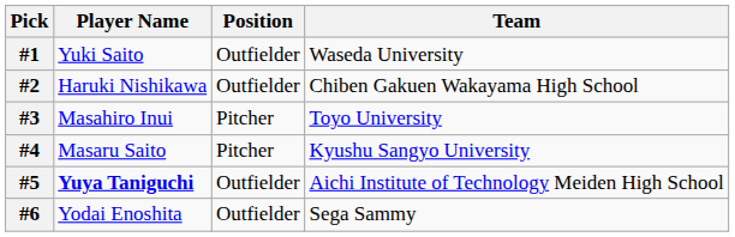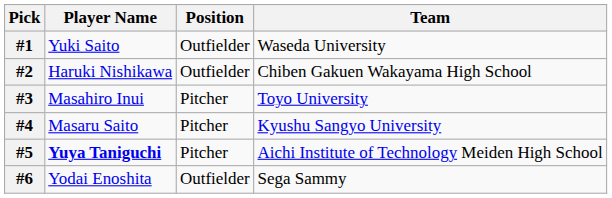 <table class="wikitable">
 <tr>
 <th>Pick</th>
 <th>Player Name</th>
 <th>Position</th>
 <th>Team</th>
 </tr>
 <tr>
 <th>#1</th>
 <td><a href='#'>Yuki Saito</a></td>
 <td>Outfielder</td>
 <td>Waseda University</td>
 </tr>
 <tr>
 <th>#2</th>
 <td><a href='#'>Haruki Nishikawa</a></td>
 <td>Outfielder</td>
 <td>Chiben Gakuen Wakayama High School</td>
 </tr>
 <tr>
 <th>#3</th>
 <td><a href='#'>Masahiro Inui</a></td>
 <td>Pitcher</td>
 <td><a href='#'>Toyo University</a></td>
 </tr>
 <tr>
 <th>#4</th>
 <td><a href='#'>Masaru Saito</a></td>
 <td>Pitcher</td>
 <td><a href='#'>Kyushu Sangyo University</a></td>
 </tr>
 <tr>
 <th>#5</th>
 <td><strong><a href='#'>Yuya Taniguchi</a></strong></td>
-<td>Outfielder</td>
+<td>Pitcher</td>
 <td><a href='#'>Aichi Institute of Technology</a> Meiden High School</td>
 </tr>
 <tr>
 <th>#6</th>
 <td><a href='#'>Yodai Enoshita</a></td>
 <td>Outfielder</td>
 <td>Sega Sammy</td>
 </tr>
 </table>
